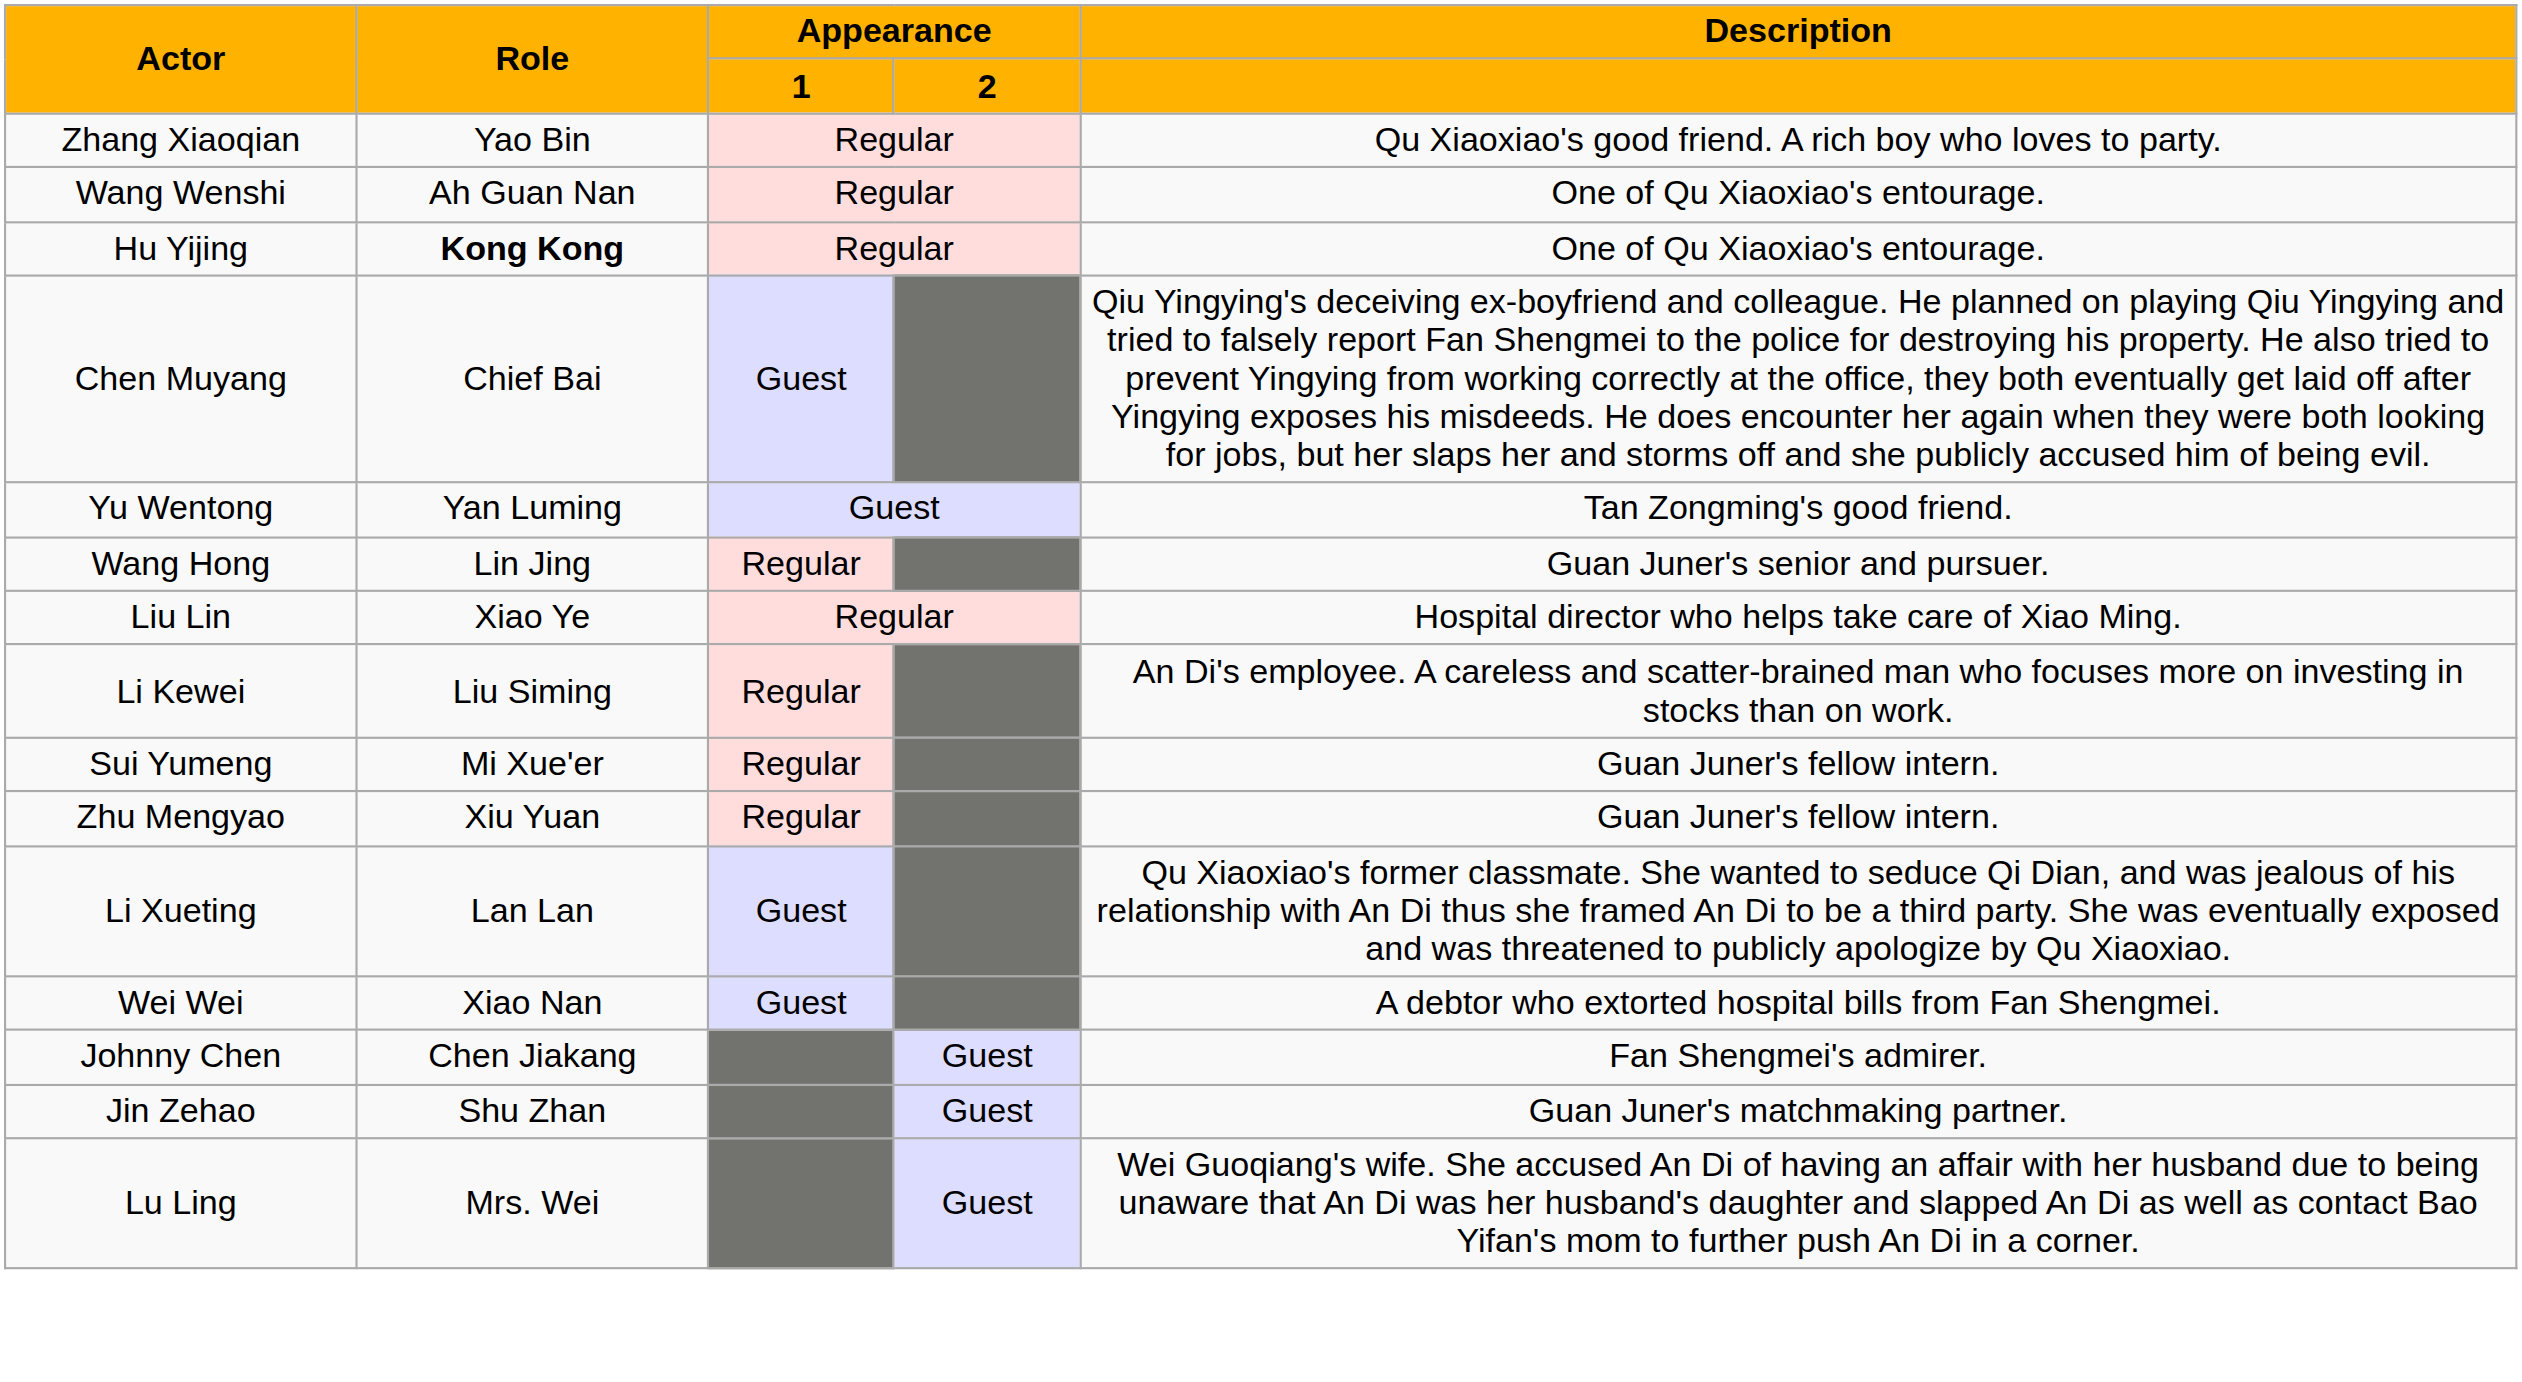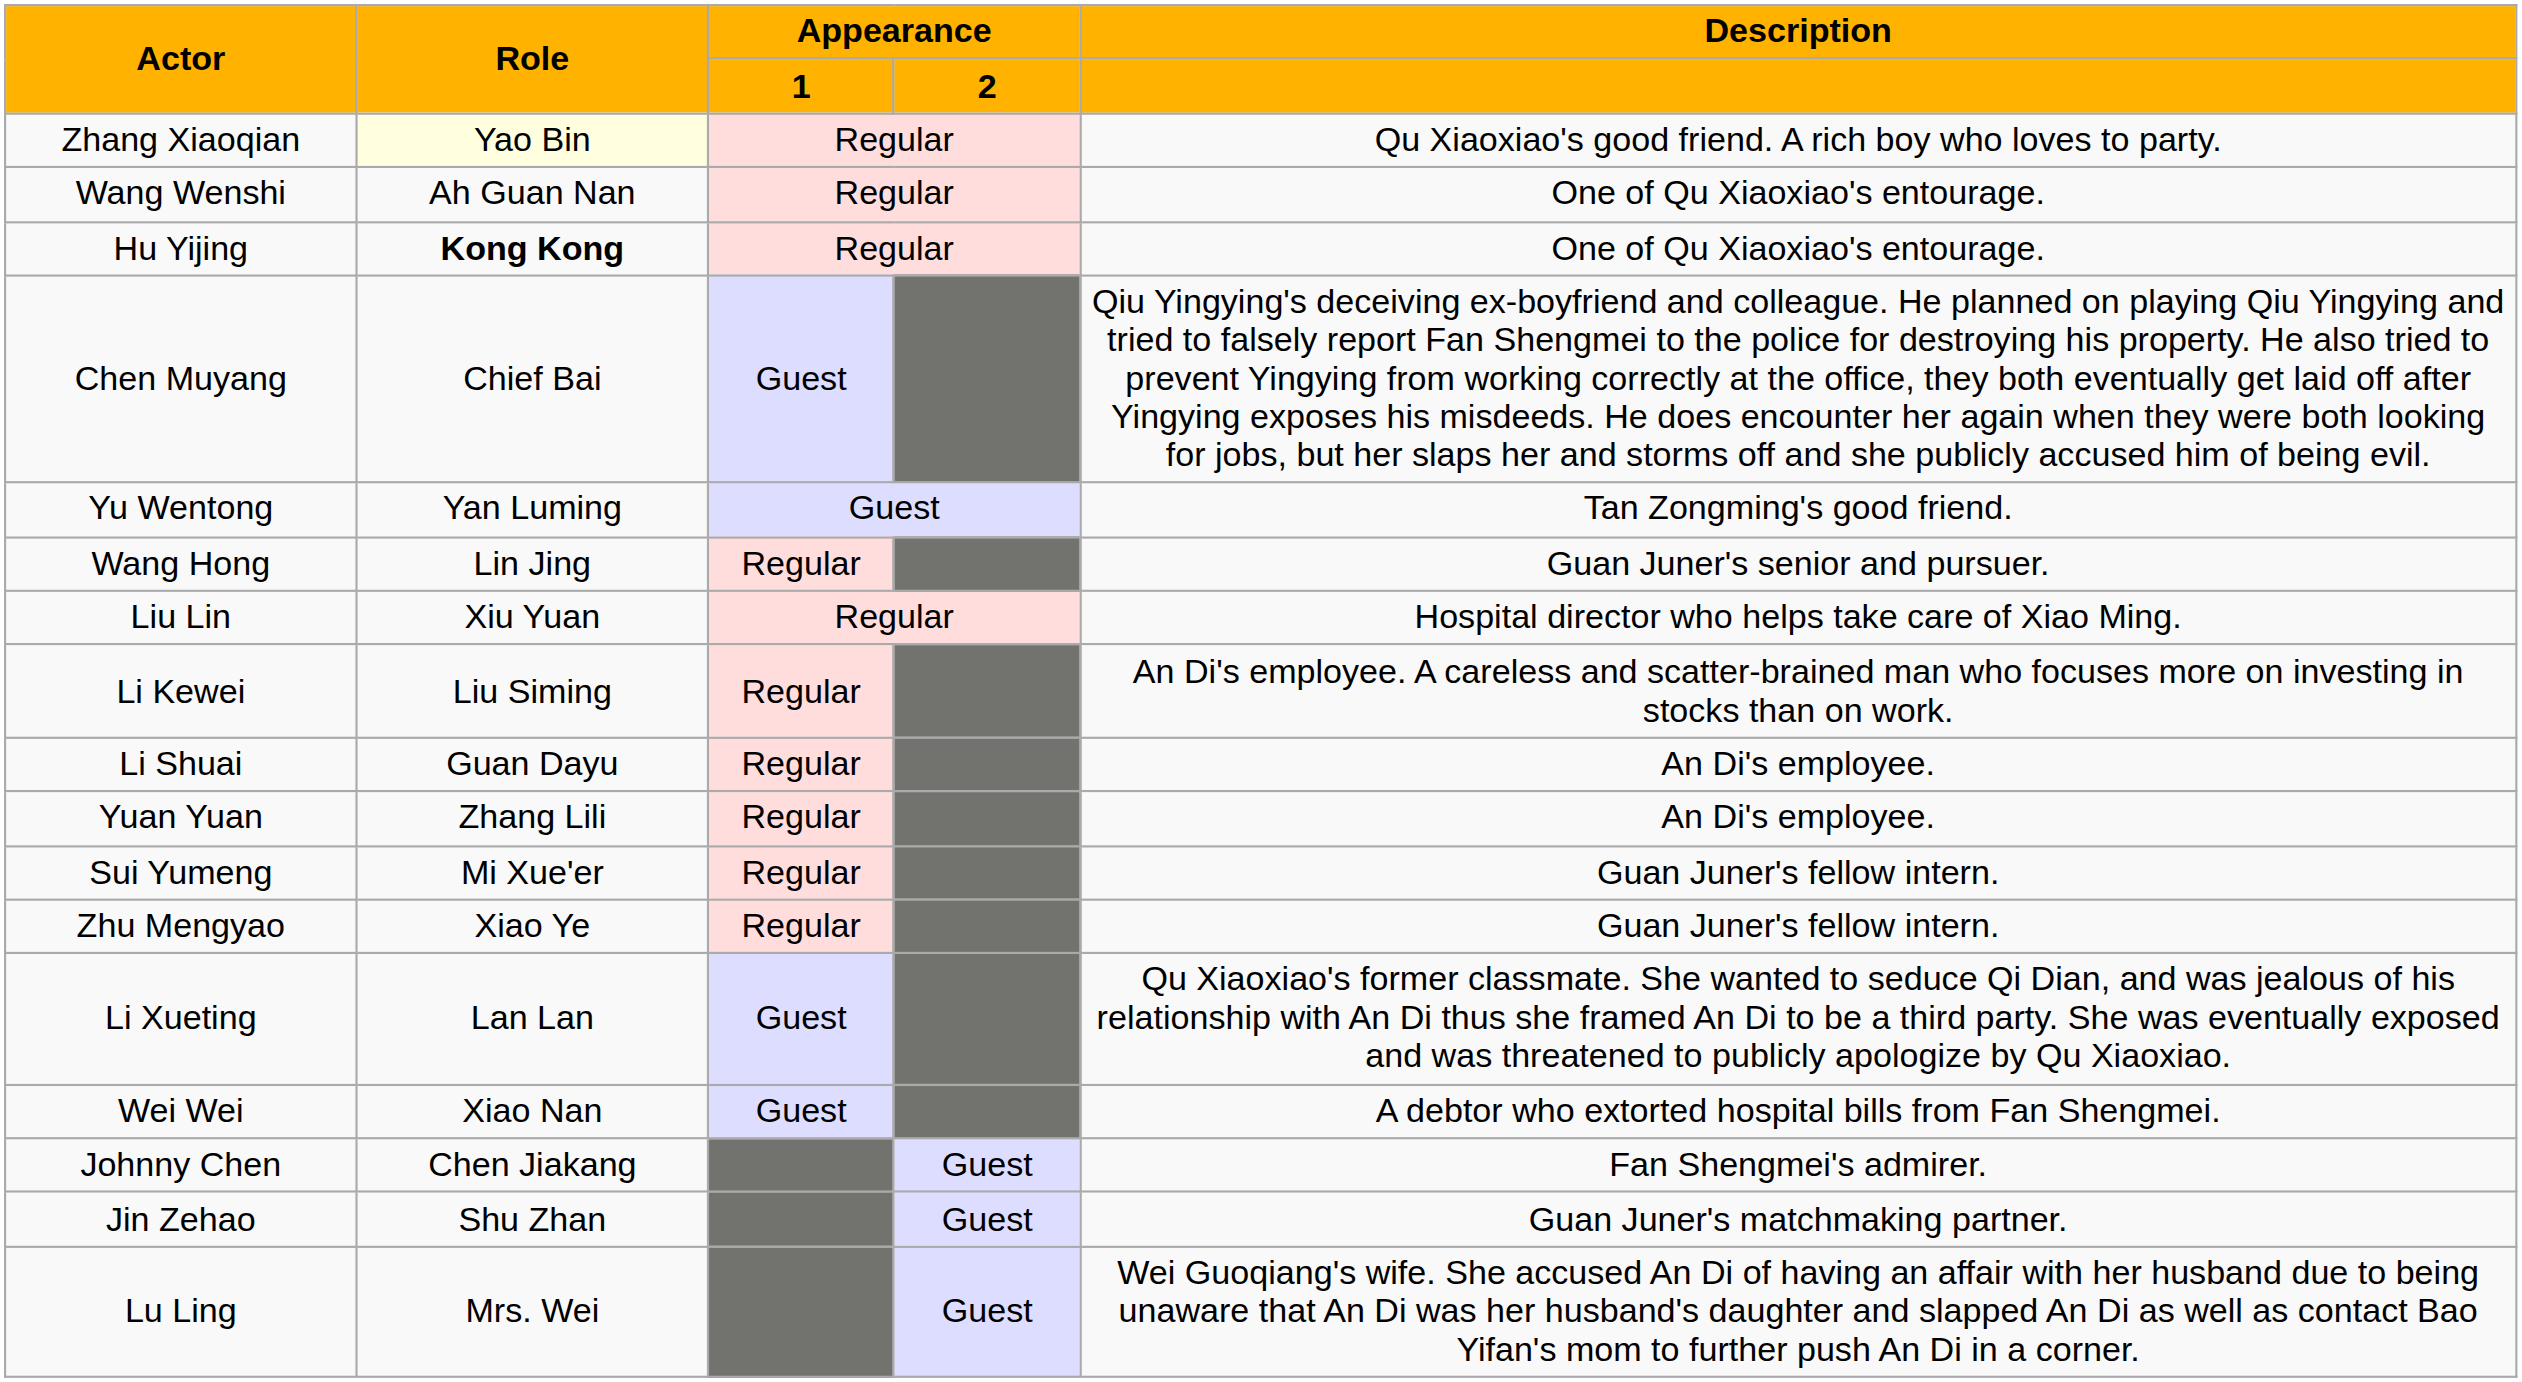 <table class="wikitable" style="text-align:center">
 <tr style="background:#ffb200">
 <td rowspan="2" style="width:14%"><strong>Actor</strong></td>
 <td rowspan="2" style="width:14%"><strong>Role</strong></td>
 <td colspan="2"><strong>Appearance</strong></td>
 <td><strong>Description</strong></td>
 </tr>
 <tr style="background:#ffb200">
 <td style="width:60pt;"><strong>1</strong></td>
 <td style="width:60pt;"><strong>2</strong></td>
 <td style="width:500pt;"></td>
 </tr>
 <tr>
 <td>Zhang Xiaoqian</td>
-<td>Yao Bin</td>
+<td style="background: lightyellow;">Yao Bin</td>
 <td colspan="2" style="background: #ffdddd">Regular</td>
 <td>Qu Xiaoxiao's good friend. A rich boy who loves to party.</td>
 </tr>
 <tr>
 <td>Wang Wenshi</td>
 <td>Ah Guan Nan</td>
 <td colspan="2" style="background: #ffdddd">Regular</td>
 <td>One of Qu Xiaoxiao's entourage.</td>
 </tr>
 <tr>
 <td>Hu Yijing</td>
 <td><strong>Kong Kong</strong></td>
 <td colspan="2" style="background: #ffdddd">Regular</td>
 <td>One of Qu Xiaoxiao's entourage.</td>
 </tr>
 <tr>
 <td>Chen Muyang</td>
 <td>Chief Bai</td>
 <td style="background: #ddddff">Guest</td>
 <td style="background: #72726f"></td>
 <td>Qiu Yingying's deceiving ex-boyfriend and colleague. He planned on playing Qiu Yingying and tried to falsely report Fan Shengmei to the police for destroying his property. He also tried to prevent Yingying from working correctly at the office, they both eventually get laid off after Yingying exposes his misdeeds. He does encounter her again when they were both looking for jobs, but her slaps her and storms off and she publicly accused him of being evil.</td>
 </tr>
 <tr>
 <td>Yu Wentong</td>
 <td>Yan Luming</td>
 <td colspan="2" style="background: #ddddff">Guest</td>
 <td>Tan Zongming's good friend.</td>
 </tr>
 <tr>
 <td>Wang Hong</td>
 <td>Lin Jing</td>
 <td style="background: #ffdddd">Regular</td>
 <td style="background: #72726f"></td>
 <td>Guan Juner's senior and pursuer.</td>
 </tr>
 <tr>
 <td>Liu Lin</td>
-<td>Xiao Ye</td>
+<td>Xiu Yuan</td>
 <td colspan="2" style="background: #ffdddd">Regular</td>
 <td>Hospital director who helps take care of Xiao Ming.</td>
 </tr>
 <tr>
 <td>Li Kewei</td>
 <td>Liu Siming</td>
 <td style="background: #ffdddd">Regular</td>
 <td style="background: #72726f"></td>
 <td>An Di's employee. A careless and scatter-brained man who focuses more on investing in stocks than on work.</td>
 </tr>
 <tr>
+<td>Li Shuai</td>
+<td>Guan Dayu</td>
+<td style="background: #ffdddd">Regular</td>
+<td style="background: #72726f"></td>
+<td>An Di's employee.</td>
+</tr>
+<tr>
+<td>Yuan Yuan</td>
+<td>Zhang Lili</td>
+<td style="background: #ffdddd">Regular</td>
+<td style="background: #72726f"></td>
+<td>An Di's employee.</td>
+</tr>
+<tr>
 <td>Sui Yumeng</td>
 <td>Mi Xue'er</td>
 <td style="background: #ffdddd">Regular</td>
 <td style="background: #72726f"></td>
 <td>Guan Juner's fellow intern.</td>
 </tr>
 <tr>
 <td>Zhu Mengyao</td>
-<td>Xiu Yuan</td>
+<td>Xiao Ye</td>
 <td style="background: #ffdddd">Regular</td>
 <td style="background: #72726f"></td>
 <td>Guan Juner's fellow intern.</td>
 </tr>
 <tr>
 <td>Li Xueting</td>
 <td>Lan Lan</td>
 <td style="background: #ddddff">Guest</td>
 <td style="background: #72726f"></td>
 <td>Qu Xiaoxiao's former classmate. She wanted to seduce Qi Dian, and was jealous of his relationship with An Di thus she framed An Di to be a third party. She was eventually exposed and was threatened to publicly apologize by Qu Xiaoxiao.</td>
 </tr>
 <tr>
 <td>Wei Wei</td>
 <td>Xiao Nan</td>
 <td style="background: #ddddff">Guest</td>
 <td style="background: #72726f"></td>
 <td>A debtor who extorted hospital bills from Fan Shengmei.</td>
 </tr>
 <tr>
 <td>Johnny Chen</td>
 <td>Chen Jiakang</td>
 <td style="background: #72726f"></td>
 <td style="background: #ddddff">Guest</td>
 <td>Fan Shengmei's admirer.</td>
 </tr>
 <tr>
 <td>Jin Zehao</td>
 <td>Shu Zhan</td>
 <td style="background: #72726f"></td>
 <td style="background: #ddddff">Guest</td>
 <td>Guan Juner's matchmaking partner.</td>
 </tr>
 <tr>
 <td>Lu Ling</td>
 <td>Mrs. Wei</td>
 <td style="background: #72726f"></td>
 <td style="background: #ddddff">Guest</td>
 <td>Wei Guoqiang's wife. She accused An Di of having an affair with her husband due to being unaware that An Di was her husband's daughter and slapped An Di as well as contact Bao Yifan's mom to further push An Di in a corner.</td>
 </tr>
 </table>
